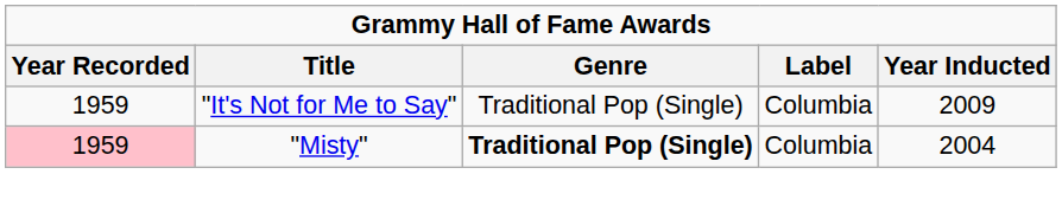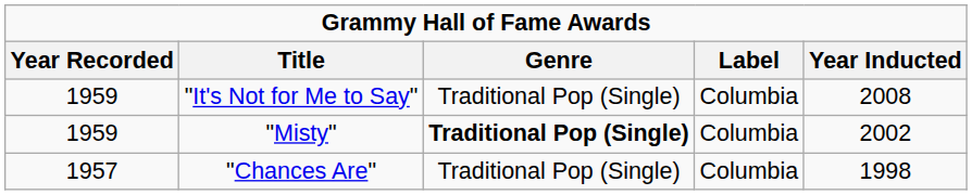 <table class=wikitable>
 <tr>
 <td colspan="5" style="text-align:center;"><strong>Grammy Hall of Fame Awards</strong></td>
 </tr>
 <tr>
 <th>Year Recorded</th>
 <th>Title</th>
 <th>Genre</th>
 <th>Label</th>
 <th>Year Inducted</th>
 </tr>
 <tr align=center>
 <td>1959</td>
 <td>"<a href='#'>It's Not for Me to Say</a>"</td>
 <td>Traditional Pop (Single)</td>
 <td>Columbia</td>
-<td>2009</td>
+<td>2008</td>
 </tr>
 <tr align=center>
-<td style="background: pink;">1959</td>
+<td>1959</td>
 <td>"<a href='#'>Misty</a>"</td>
 <td><strong>Traditional Pop (Single)</strong></td>
 <td>Columbia</td>
-<td>2004</td>
+<td>2002</td>
+</tr>
+<tr align=center>
+<td>1957</td>
+<td>"<a href='#'>Chances Are</a>"</td>
+<td>Traditional Pop (Single)</td>
+<td>Columbia</td>
+<td>1998</td>
 </tr>
 </table>
